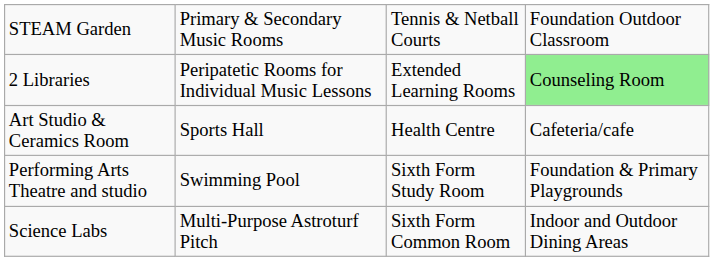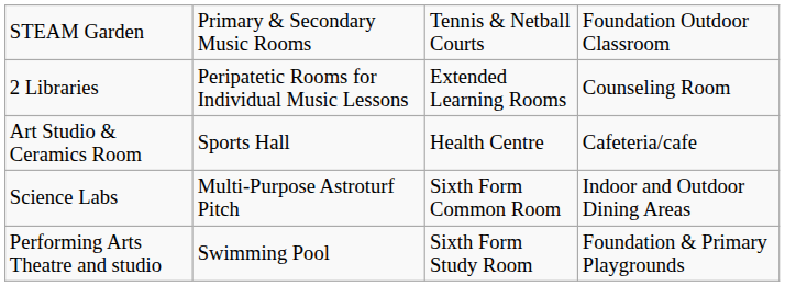 <table class="wikitable">
 <tr>
 <td>STEAM Garden</td>
 <td>Primary & Secondary Music Rooms</td>
 <td>Tennis & Netball Courts</td>
 <td>Foundation Outdoor Classroom</td>
 </tr>
 <tr>
 <td>2 Libraries</td>
 <td>Peripatetic Rooms for Individual Music Lessons</td>
 <td>Extended Learning Rooms</td>
-<td style="background: lightgreen;">Counseling Room</td>
+<td>Counseling Room</td>
 </tr>
 <tr>
 <td>Art Studio & Ceramics Room</td>
 <td>Sports Hall</td>
 <td>Health Centre</td>
 <td>Cafeteria/cafe</td>
 </tr>
 <tr>
+<td>Science Labs</td>
+<td>Multi-Purpose Astroturf Pitch</td>
+<td>Sixth Form Common Room</td>
+<td>Indoor and Outdoor Dining Areas</td>
+</tr>
+<tr>
 <td>Performing Arts Theatre and studio</td>
 <td>Swimming Pool</td>
 <td>Sixth Form Study Room</td>
 <td>Foundation & Primary Playgrounds</td>
 </tr>
-<tr>
-<td>Science Labs</td>
-<td>Multi-Purpose Astroturf Pitch</td>
-<td>Sixth Form Common Room</td>
-<td>Indoor and Outdoor Dining Areas</td>
-</tr>
 </table>
